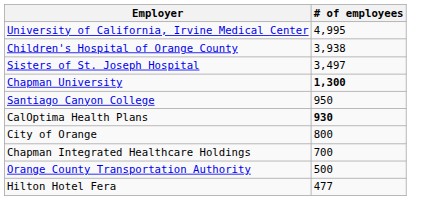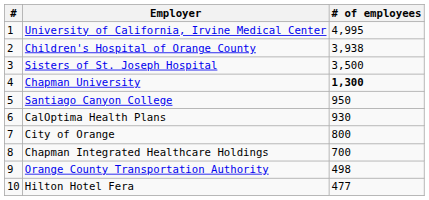 <table class="wikitable">
 <tr>
+<th>#</th>
 <th>Employer</th>
 <th># of employees</th>
 </tr>
 <tr>
+<td>1</td>
 <td><a href='#'>University of California, Irvine Medical Center</a></td>
 <td>4,995</td>
 </tr>
 <tr>
+<td>2</td>
 <td><a href='#'>Children's Hospital of Orange County</a></td>
 <td>3,938</td>
 </tr>
 <tr>
+<td>3</td>
 <td><a href='#'>Sisters of St. Joseph Hospital</a></td>
-<td>3,497</td>
+<td>3,500</td>
 </tr>
 <tr>
+<td>4</td>
 <td><a href='#'>Chapman University</a></td>
 <td><strong>1,300</strong></td>
 </tr>
 <tr>
+<td>5</td>
 <td><a href='#'>Santiago Canyon College</a></td>
 <td>950</td>
 </tr>
 <tr>
+<td>6</td>
 <td>CalOptima Health Plans</td>
-<td><strong>930</strong></td>
+<td>930</td>
 </tr>
 <tr>
+<td>7</td>
 <td>City of Orange</td>
 <td>800</td>
 </tr>
 <tr>
+<td>8</td>
 <td>Chapman Integrated Healthcare Holdings</td>
 <td>700</td>
 </tr>
 <tr>
+<td>9</td>
 <td><a href='#'>Orange County Transportation Authority</a></td>
-<td>500</td>
+<td>498</td>
 </tr>
 <tr>
+<td>10</td>
 <td>Hilton Hotel Fera</td>
 <td>477</td>
 </tr>
 </table>
